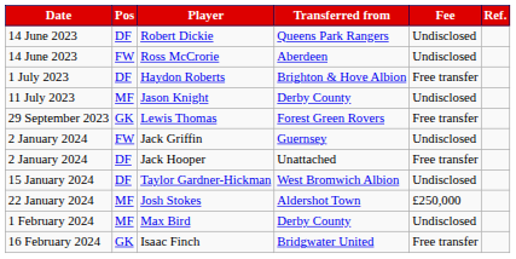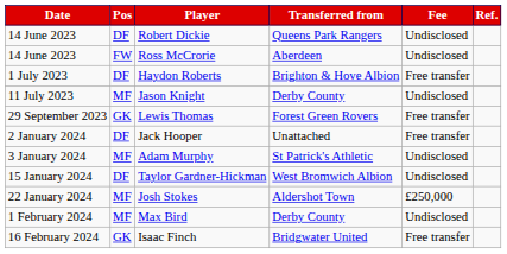 <table class="wikitable plainrowheaders sortable">
 <tr>
 <th style="background:#DD0000;color:#ffffff;border:1px solid #000056">Date</th>
 <th style="background:#DD0000;color:#ffffff;border:1px solid #000056">Pos</th>
 <th style="background:#DD0000;color:#ffffff;border:1px solid #000056">Player</th>
 <th style="background:#DD0000;color:#ffffff;border:1px solid #000056">Transferred from</th>
 <th style="background:#DD0000;color:#ffffff;border:1px solid #000056">Fee</th>
 <th style="background:#DD0000;color:#ffffff;border:1px solid #000056">Ref.</th>
 </tr>
 <tr>
 <td>14 June 2023</td>
 <td><a href='#'>DF</a></td>
 <td> <a href='#'>Robert Dickie</a></td>
 <td> <a href='#'>Queens Park Rangers</a></td>
 <td>Undisclosed</td>
 <td></td>
 </tr>
 <tr>
 <td>14 June 2023</td>
 <td><a href='#'>FW</a></td>
 <td> <a href='#'>Ross McCrorie</a></td>
 <td> <a href='#'>Aberdeen</a></td>
 <td>Undisclosed</td>
 <td></td>
 </tr>
 <tr>
 <td>1 July 2023</td>
 <td><a href='#'>DF</a></td>
 <td> <a href='#'>Haydon Roberts</a></td>
 <td> <a href='#'>Brighton & Hove Albion</a></td>
 <td>Free transfer</td>
 <td></td>
 </tr>
 <tr>
 <td>11 July 2023</td>
 <td><a href='#'>MF</a></td>
 <td> <a href='#'>Jason Knight</a></td>
 <td> <a href='#'>Derby County</a></td>
 <td>Undisclosed</td>
 <td></td>
 </tr>
 <tr>
 <td>29 September 2023</td>
 <td><a href='#'>GK</a></td>
 <td> <a href='#'>Lewis Thomas</a></td>
 <td> <a href='#'>Forest Green Rovers</a></td>
 <td>Free transfer</td>
 <td></td>
 </tr>
 <tr>
 <td>2 January 2024</td>
-<td><a href='#'>FW</a></td>
-<td> Jack Griffin</td>
-<td> <a href='#'>Guernsey</a></td>
-<td>Undisclosed</td>
-<td></td>
-</tr>
-<tr>
-<td>2 January 2024</td>
 <td><a href='#'>DF</a></td>
 <td> Jack Hooper</td>
 <td>Unattached</td>
 <td>Free transfer</td>
+<td></td>
+</tr>
+<tr>
+<td>3 January 2024</td>
+<td><a href='#'>MF</a></td>
+<td> <a href='#'>Adam Murphy</a></td>
+<td> <a href='#'>St Patrick's Athletic</a></td>
+<td>Undisclosed</td>
 <td></td>
 </tr>
 <tr>
 <td>15 January 2024</td>
 <td><a href='#'>DF</a></td>
 <td> <a href='#'>Taylor Gardner-Hickman</a></td>
 <td> <a href='#'>West Bromwich Albion</a></td>
 <td>Undisclosed</td>
 <td></td>
 </tr>
 <tr>
 <td>22 January 2024</td>
 <td><a href='#'>MF</a></td>
 <td> <a href='#'>Josh Stokes</a></td>
 <td> <a href='#'>Aldershot Town</a></td>
 <td>£250,000</td>
 <td></td>
 </tr>
 <tr>
 <td>1 February 2024</td>
 <td><a href='#'>MF</a></td>
 <td> <a href='#'>Max Bird</a></td>
 <td> <a href='#'>Derby County</a></td>
 <td>Undisclosed</td>
 <td></td>
 </tr>
 <tr>
 <td>16 February 2024</td>
 <td><a href='#'>GK</a></td>
 <td> Isaac Finch</td>
 <td> <a href='#'>Bridgwater United</a></td>
 <td>Free transfer</td>
 <td></td>
 </tr>
 </table>
